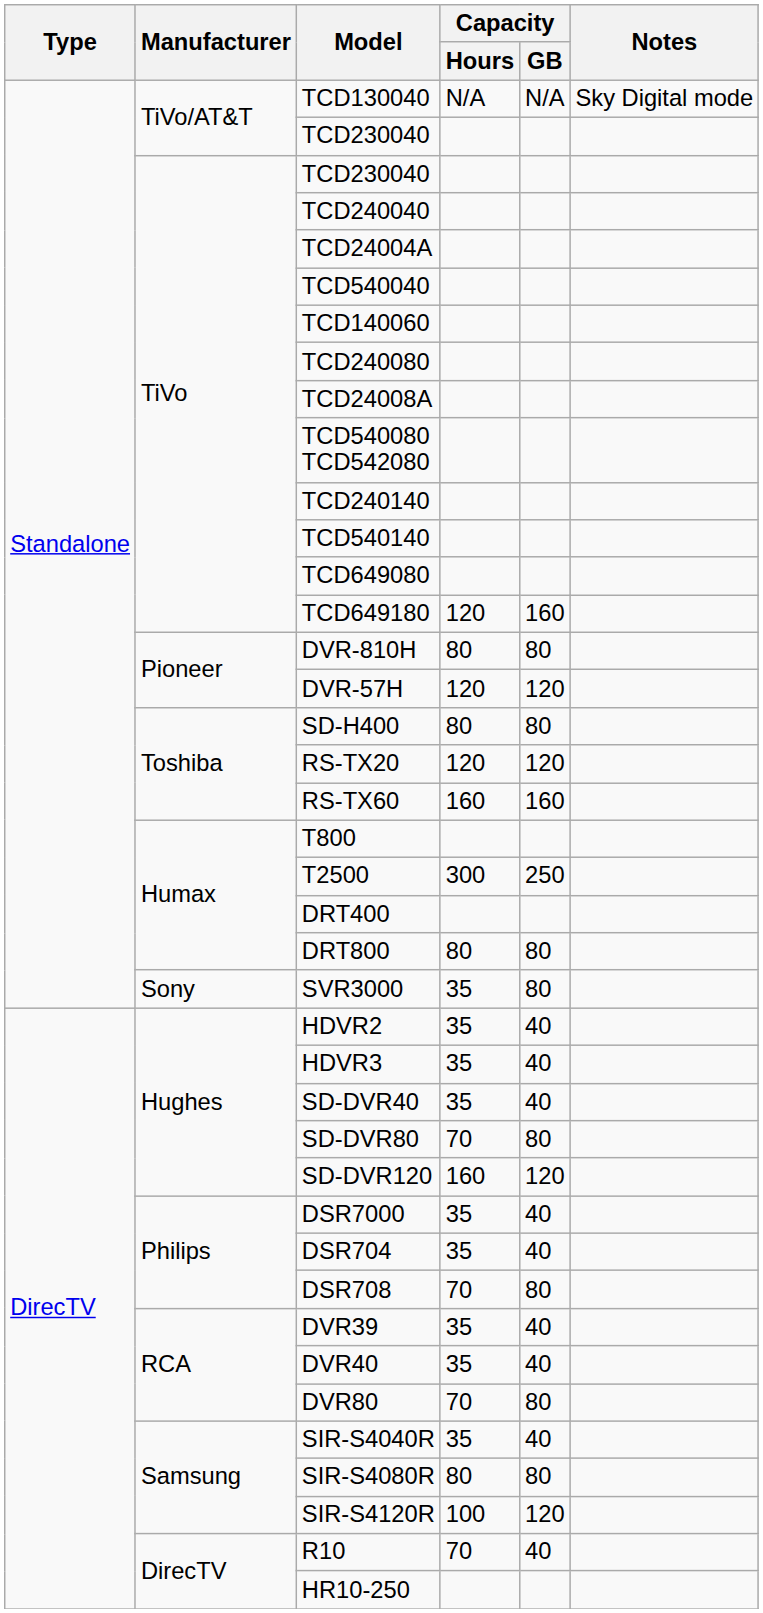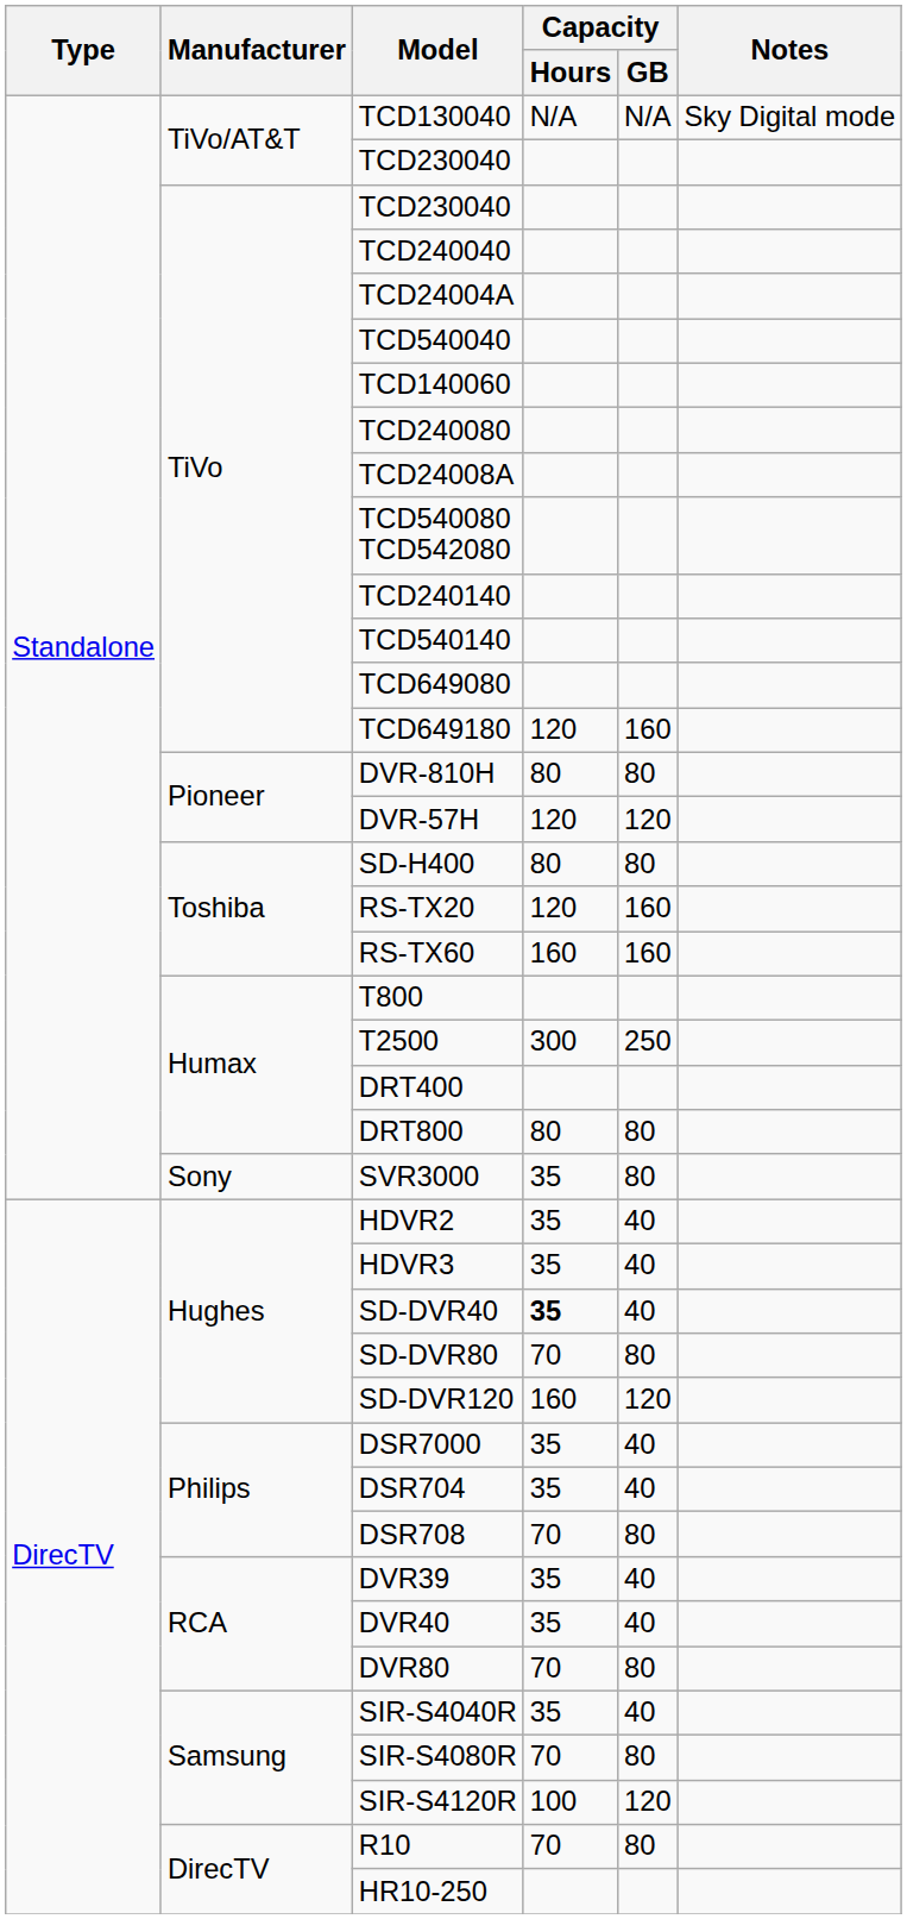 <table class=wikitable>
 <tr>
 <th rowspan=2>Type</th>
 <th rowspan=2>Manufacturer</th>
 <th rowspan=2>Model</th>
 <th colspan=2>Capacity</th>
 <th rowspan=2>Notes</th>
 </tr>
 <tr>
 <th>Hours</th>
 <th>GB</th>
 </tr>
 <tr>
 <td rowspan=24><a href='#'>Standalone</a></td>
 <td rowspan=2>TiVo/AT&T</td>
 <td>TCD130040</td>
 <td>N/A</td>
 <td>N/A</td>
 <td>Sky Digital mode</td>
 </tr>
 <tr>
 <td>TCD230040</td>
 <td></td>
 <td></td>
 <td></td>
 </tr>
 <tr>
 <td rowspan=12>TiVo</td>
 <td>TCD230040</td>
 <td></td>
 <td></td>
 <td></td>
 </tr>
 <tr>
 <td>TCD240040</td>
 <td></td>
 <td></td>
 <td></td>
 </tr>
 <tr>
 <td>TCD24004A</td>
 <td></td>
 <td></td>
 <td></td>
 </tr>
 <tr>
 <td>TCD540040</td>
 <td></td>
 <td></td>
 <td></td>
 </tr>
 <tr>
 <td>TCD140060</td>
 <td></td>
 <td></td>
 <td></td>
 </tr>
 <tr>
 <td>TCD240080</td>
 <td></td>
 <td></td>
 <td></td>
 </tr>
 <tr>
 <td>TCD24008A</td>
 <td></td>
 <td></td>
 <td></td>
 </tr>
 <tr>
 <td>TCD540080<br>TCD542080</td>
 <td></td>
 <td></td>
 <td></td>
 </tr>
 <tr>
 <td>TCD240140</td>
 <td></td>
 <td></td>
 <td></td>
 </tr>
 <tr>
 <td>TCD540140</td>
 <td></td>
 <td></td>
 <td></td>
 </tr>
 <tr>
 <td>TCD649080</td>
 <td></td>
 <td></td>
 <td></td>
 </tr>
 <tr>
 <td>TCD649180</td>
 <td>120</td>
 <td>160</td>
 <td></td>
 </tr>
 <tr>
 <td rowspan=2>Pioneer</td>
 <td>DVR-810H</td>
 <td>80</td>
 <td>80</td>
 <td></td>
 </tr>
 <tr>
 <td>DVR-57H</td>
 <td>120</td>
 <td>120</td>
 <td></td>
 </tr>
 <tr>
 <td rowspan=3>Toshiba</td>
 <td>SD-H400</td>
 <td>80</td>
 <td>80</td>
 <td></td>
 </tr>
 <tr>
 <td>RS-TX20</td>
 <td>120</td>
-<td>120</td>
+<td>160</td>
 <td></td>
 </tr>
 <tr>
 <td>RS-TX60</td>
 <td>160</td>
 <td>160</td>
 <td></td>
 </tr>
 <tr>
 <td rowspan=4>Humax</td>
 <td>T800</td>
 <td></td>
 <td></td>
 <td></td>
 </tr>
 <tr>
 <td>T2500</td>
 <td>300</td>
 <td>250</td>
 <td></td>
 </tr>
 <tr>
 <td>DRT400</td>
 <td></td>
 <td></td>
 <td></td>
 </tr>
 <tr>
 <td>DRT800</td>
 <td>80</td>
 <td>80</td>
 <td></td>
 </tr>
 <tr>
 <td>Sony</td>
 <td>SVR3000</td>
 <td>35</td>
 <td>80</td>
 <td></td>
 </tr>
 <tr>
 <td rowspan=16><a href='#'>DirecTV</a></td>
 <td rowspan=5>Hughes</td>
 <td>HDVR2</td>
 <td>35</td>
 <td>40</td>
 <td></td>
 </tr>
 <tr>
 <td>HDVR3</td>
 <td>35</td>
 <td>40</td>
 <td></td>
 </tr>
 <tr>
 <td>SD-DVR40</td>
-<td>35</td>
+<td><strong>35</strong></td>
 <td>40</td>
 <td></td>
 </tr>
 <tr>
 <td>SD-DVR80</td>
 <td>70</td>
 <td>80</td>
 <td></td>
 </tr>
 <tr>
 <td>SD-DVR120</td>
 <td>160</td>
 <td>120</td>
 <td></td>
 </tr>
 <tr>
 <td rowspan=3>Philips</td>
 <td>DSR7000</td>
 <td>35</td>
 <td>40</td>
 <td></td>
 </tr>
 <tr>
 <td>DSR704</td>
 <td>35</td>
 <td>40</td>
 <td></td>
 </tr>
 <tr>
 <td>DSR708</td>
 <td>70</td>
 <td>80</td>
 <td></td>
 </tr>
 <tr>
 <td rowspan=3>RCA</td>
 <td>DVR39</td>
 <td>35</td>
 <td>40</td>
 <td></td>
 </tr>
 <tr>
 <td>DVR40</td>
 <td>35</td>
 <td>40</td>
 <td></td>
 </tr>
 <tr>
 <td>DVR80</td>
 <td>70</td>
 <td>80</td>
 <td></td>
 </tr>
 <tr>
 <td rowspan=3>Samsung</td>
 <td>SIR-S4040R</td>
 <td>35</td>
 <td>40</td>
 <td></td>
 </tr>
 <tr>
 <td>SIR-S4080R</td>
-<td>80</td>
+<td>70</td>
 <td>80</td>
 <td></td>
 </tr>
 <tr>
 <td>SIR-S4120R</td>
 <td>100</td>
 <td>120</td>
 <td></td>
 </tr>
 <tr>
 <td rowspan=2>DirecTV</td>
 <td>R10</td>
 <td>70</td>
-<td>40</td>
+<td>80</td>
 <td></td>
 </tr>
 <tr>
 <td>HR10-250</td>
 <td></td>
 <td></td>
 <td></td>
 </tr>
 </table>
